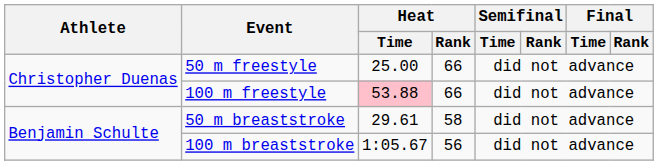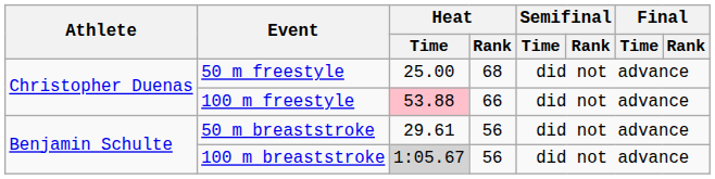 <table class=wikitable style="font-size:90%">
 <tr>
 <th rowspan="2">Athlete</th>
 <th rowspan="2">Event</th>
 <th colspan="2">Heat</th>
 <th colspan="2">Semifinal</th>
 <th colspan="2">Final</th>
 </tr>
 <tr style="font-size:95%">
 <th>Time</th>
 <th>Rank</th>
 <th>Time</th>
 <th>Rank</th>
 <th>Time</th>
 <th>Rank</th>
 </tr>
 <tr align=center>
 <td align=left rowspan=2><a href='#'>Christopher Duenas</a></td>
 <td align=left><a href='#'>50 m freestyle</a></td>
 <td>25.00</td>
-<td>66</td>
+<td>68</td>
 <td colspan=4>did not advance</td>
 </tr>
 <tr align=center>
 <td align=left><a href='#'>100 m freestyle</a></td>
 <td style="background: pink;">53.88</td>
 <td>66</td>
 <td colspan=4>did not advance</td>
 </tr>
 <tr align=center>
 <td align=left rowspan=2><a href='#'>Benjamin Schulte</a></td>
 <td align=left><a href='#'>50 m breaststroke</a></td>
 <td>29.61</td>
-<td>58</td>
+<td>56</td>
 <td colspan=4>did not advance</td>
 </tr>
 <tr align=center>
 <td align=left><a href='#'>100 m breaststroke</a></td>
-<td>1:05.67</td>
+<td style="background: lightgrey;">1:05.67</td>
 <td>56</td>
 <td colspan=4>did not advance</td>
 </tr>
 </table>
